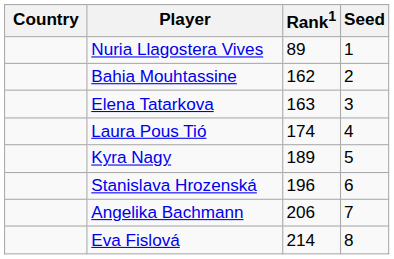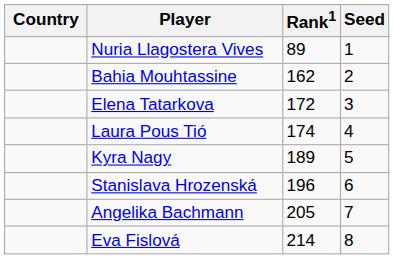 <table class="sortable wikitable">
 <tr>
 <th width="70">Country</th>
 <th width="175">Player</th>
 <th>Rank<sup>1</sup></th>
 <th>Seed</th>
 </tr>
 <tr>
 <td></td>
 <td><a href='#'>Nuria Llagostera Vives</a></td>
 <td>89</td>
 <td>1</td>
 </tr>
 <tr>
 <td></td>
 <td><a href='#'>Bahia Mouhtassine</a></td>
 <td>162</td>
 <td>2</td>
 </tr>
 <tr>
 <td></td>
 <td><a href='#'>Elena Tatarkova</a></td>
-<td>163</td>
+<td>172</td>
 <td>3</td>
 </tr>
 <tr>
 <td></td>
 <td><a href='#'>Laura Pous Tió</a></td>
 <td>174</td>
 <td>4</td>
 </tr>
 <tr>
 <td></td>
 <td><a href='#'>Kyra Nagy</a></td>
 <td>189</td>
 <td>5</td>
 </tr>
 <tr>
 <td></td>
 <td><a href='#'>Stanislava Hrozenská</a></td>
 <td>196</td>
 <td>6</td>
 </tr>
 <tr>
 <td></td>
 <td><a href='#'>Angelika Bachmann</a></td>
-<td>206</td>
+<td>205</td>
 <td>7</td>
 </tr>
 <tr>
 <td></td>
 <td><a href='#'>Eva Fislová</a></td>
 <td>214</td>
 <td>8</td>
 </tr>
 </table>
